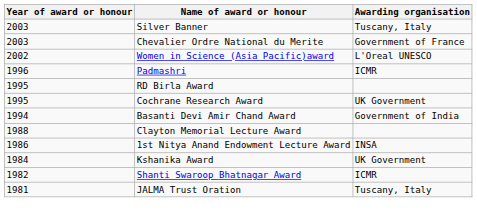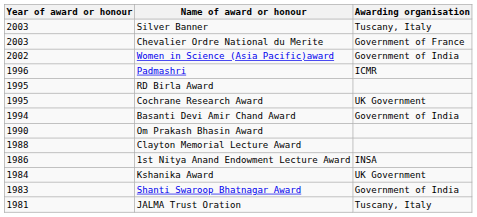 <table class="wikitable">
 <tr>
 <th>Year of award or honour</th>
 <th>Name of award or honour</th>
 <th>Awarding organisation</th>
 </tr>
 <tr>
 <td>2003</td>
 <td>Silver Banner</td>
 <td>Tuscany, Italy</td>
 </tr>
 <tr>
 <td>2003</td>
 <td>Chevalier Ordre National du Merite</td>
 <td>Government of France</td>
 </tr>
 <tr>
 <td>2002</td>
 <td><a href='#'>Women in Science (Asia Pacific)award</a></td>
-<td>L'Oreal UNESCO</td>
+<td>Government of India</td>
 </tr>
 <tr>
 <td>1996</td>
 <td><a href='#'>Padmashri</a></td>
 <td>ICMR</td>
 </tr>
 <tr>
 <td>1995</td>
 <td>RD Birla Award</td>
 <td></td>
 </tr>
 <tr>
 <td>1995</td>
 <td>Cochrane Research Award</td>
 <td>UK Government</td>
 </tr>
 <tr>
 <td>1994</td>
 <td>Basanti Devi Amir Chand Award</td>
 <td>Government of India</td>
 </tr>
 <tr>
+<td>1990</td>
+<td>Om Prakash Bhasin Award</td>
+<td></td>
+</tr>
+<tr>
 <td>1988</td>
 <td>Clayton Memorial Lecture Award</td>
 <td></td>
 </tr>
 <tr>
 <td>1986</td>
 <td>1st Nitya Anand Endowment Lecture Award</td>
 <td>INSA</td>
 </tr>
 <tr>
 <td>1984</td>
 <td>Kshanika Award</td>
 <td>UK Government</td>
 </tr>
 <tr>
-<td>1982</td>
+<td>1983</td>
 <td><a href='#'>Shanti Swaroop Bhatnagar Award</a></td>
-<td>ICMR</td>
+<td>Government of India</td>
 </tr>
 <tr>
 <td>1981</td>
 <td>JALMA Trust Oration</td>
 <td>Tuscany, Italy</td>
 </tr>
 </table>
